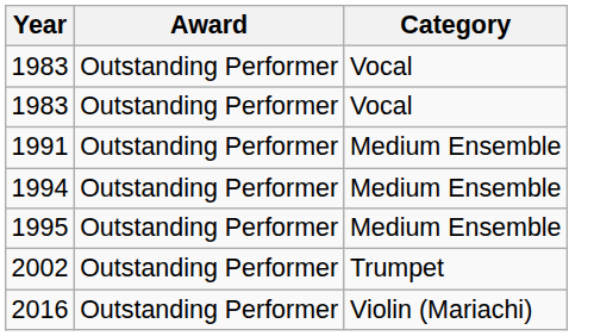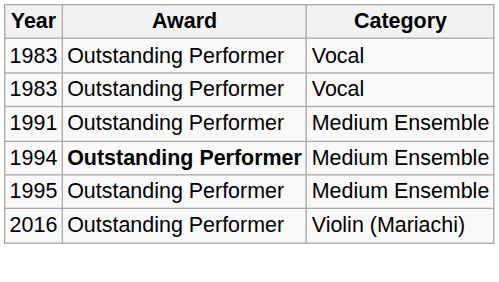 <table class="wikitable">
 <tr>
 <th>Year</th>
 <th>Award</th>
 <th>Category</th>
 </tr>
 <tr>
 <td>1983</td>
 <td>Outstanding Performer</td>
 <td>Vocal</td>
 </tr>
 <tr>
 <td>1983</td>
 <td>Outstanding Performer</td>
 <td>Vocal</td>
 </tr>
 <tr>
 <td>1991</td>
 <td>Outstanding Performer</td>
 <td>Medium Ensemble</td>
 </tr>
 <tr>
 <td>1994</td>
-<td>Outstanding Performer</td>
+<td><strong>Outstanding Performer</strong></td>
 <td>Medium Ensemble</td>
 </tr>
 <tr>
 <td>1995</td>
 <td>Outstanding Performer</td>
 <td>Medium Ensemble</td>
 </tr>
 <tr>
-<td>2002</td>
-<td>Outstanding Performer</td>
-<td>Trumpet</td>
-</tr>
-<tr>
 <td>2016</td>
 <td>Outstanding Performer</td>
 <td>Violin (Mariachi)</td>
 </tr>
 </table>
